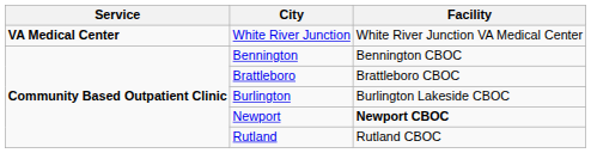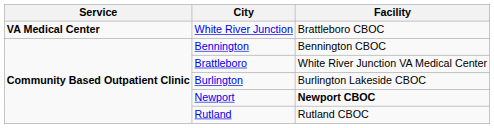 <table class="wikitable">
 <tr>
 <th>Service</th>
 <th>City</th>
 <th>Facility</th>
 </tr>
 <tr>
 <td><strong>VA Medical Center</strong></td>
 <td><a href='#'>White River Junction</a></td>
-<td>White River Junction VA Medical Center</td>
+<td>Brattleboro CBOC</td>
 </tr>
 <tr>
 <td rowspan=5><strong>Community Based Outpatient Clinic</strong></td>
 <td><a href='#'>Bennington</a></td>
 <td>Bennington CBOC</td>
 </tr>
 <tr>
 <td><a href='#'>Brattleboro</a></td>
-<td>Brattleboro CBOC</td>
+<td>White River Junction VA Medical Center</td>
 </tr>
 <tr>
 <td><a href='#'>Burlington</a></td>
 <td>Burlington Lakeside CBOC</td>
 </tr>
 <tr>
 <td><a href='#'>Newport</a></td>
 <td><strong>Newport CBOC</strong></td>
 </tr>
 <tr>
 <td><a href='#'>Rutland</a></td>
 <td>Rutland CBOC</td>
 </tr>
 </table>
